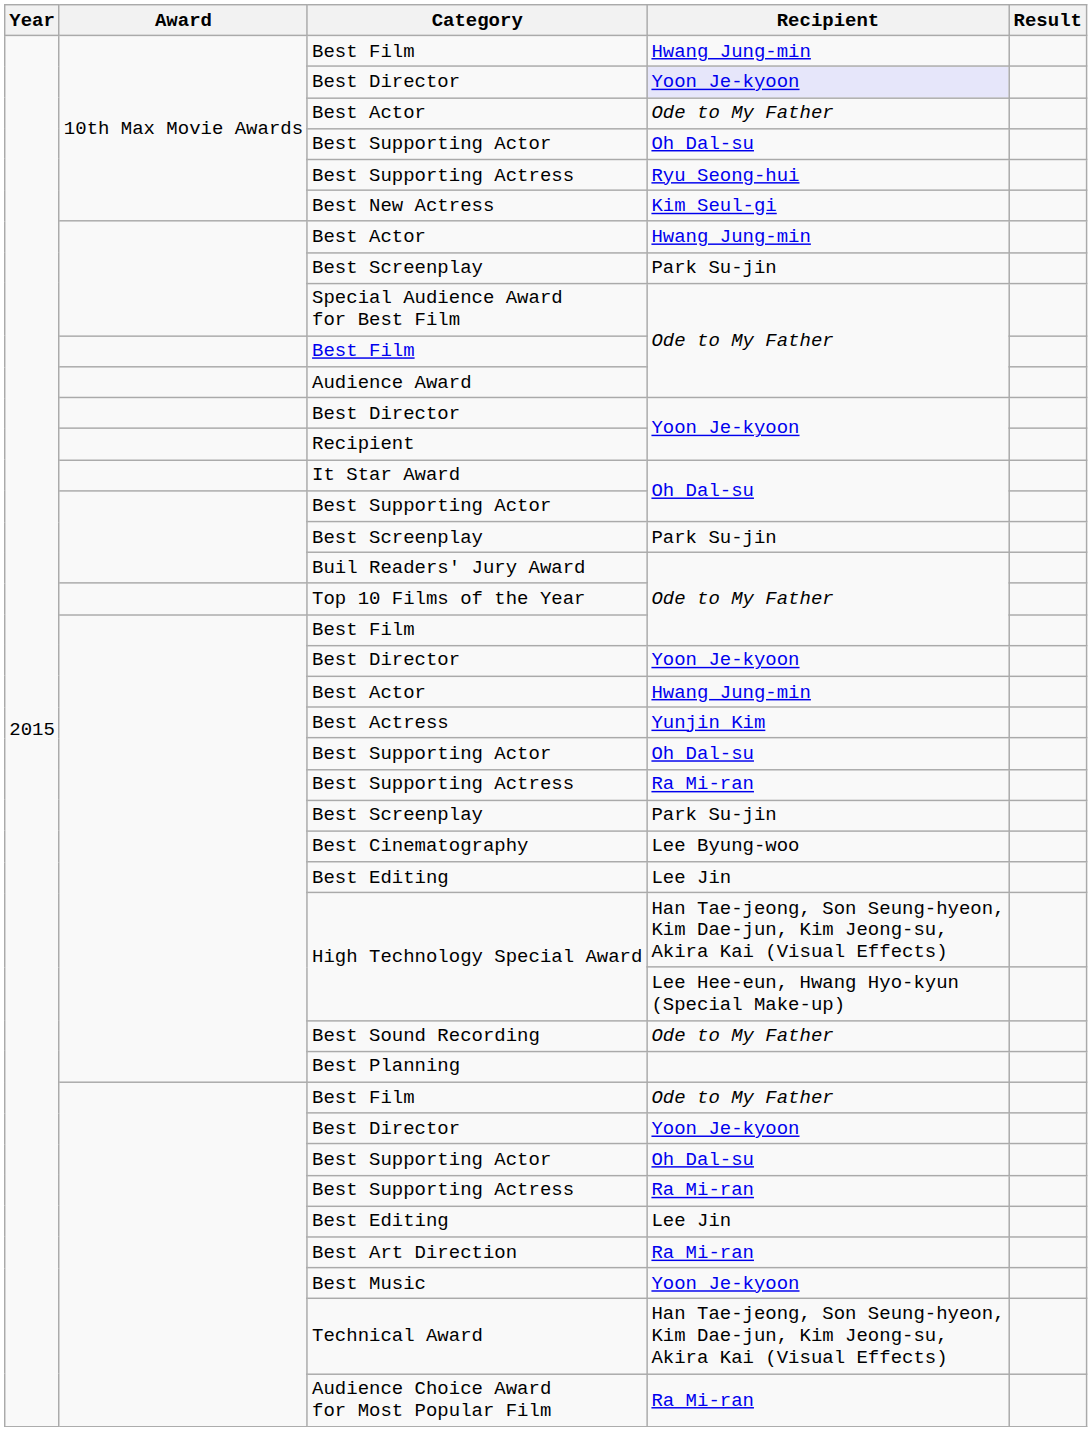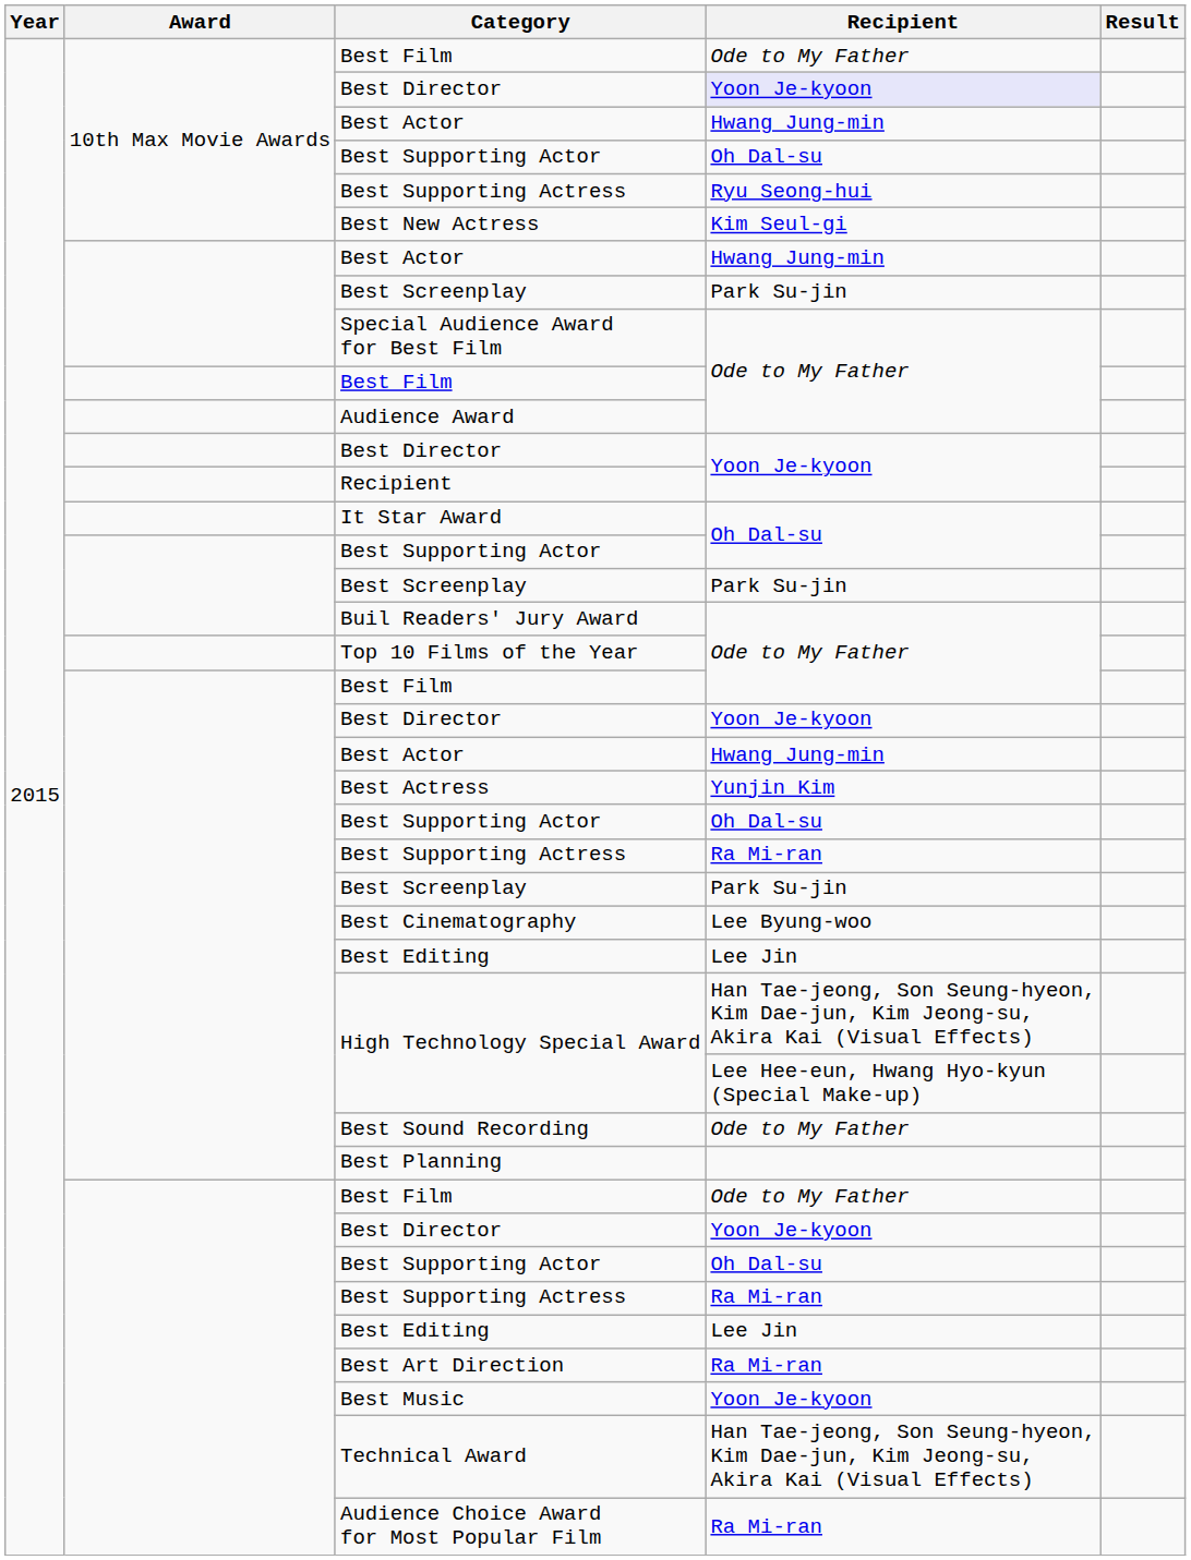 <table class="wikitable">
 <tr>
 <th>Year</th>
 <th>Award</th>
 <th>Category</th>
 <th>Recipient</th>
 <th>Result</th>
 </tr>
 <tr>
 <td rowspan=40>2015</td>
 <td rowspan=6 style="text-align:center;">10th Max Movie Awards</td>
 <td>Best Film</td>
-<td><a href='#'>Hwang Jung-min</a></td>
+<td><em>Ode to My Father</em></td>
 <td></td>
 </tr>
 <tr>
 <td>Best Director</td>
 <td style="background: lavender;"><a href='#'>Yoon Je-kyoon</a></td>
 <td></td>
 </tr>
 <tr>
 <td>Best Actor</td>
-<td><em>Ode to My Father</em></td>
+<td><a href='#'>Hwang Jung-min</a></td>
 <td></td>
 </tr>
 <tr>
 <td>Best Supporting Actor</td>
 <td><a href='#'>Oh Dal-su</a></td>
 <td></td>
 </tr>
 <tr>
 <td>Best Supporting Actress</td>
 <td><a href='#'>Ryu Seong-hui</a></td>
 <td></td>
 </tr>
 <tr>
 <td>Best New Actress</td>
 <td><a href='#'>Kim Seul-gi</a></td>
 <td></td>
 </tr>
 <tr>
 <td rowspan=3></td>
 <td>Best Actor</td>
 <td><a href='#'>Hwang Jung-min</a></td>
 <td></td>
 </tr>
 <tr>
 <td>Best Screenplay</td>
 <td>Park Su-jin</td>
 <td></td>
 </tr>
 <tr>
 <td>Special Audience Award <br> for Best Film</td>
 <td rowspan="3"><em>Ode to My Father</em></td>
 <td></td>
 </tr>
 <tr>
 <td></td>
 <td><a href='#'>Best Film</a></td>
 <td></td>
 </tr>
 <tr>
 <td></td>
 <td>Audience Award</td>
 <td></td>
 </tr>
 <tr>
 <td></td>
 <td>Best Director</td>
 <td rowspan="2"><a href='#'>Yoon Je-kyoon</a></td>
 <td></td>
 </tr>
 <tr>
 <td></td>
 <td>Recipient</td>
 <td></td>
 </tr>
 <tr>
 <td></td>
 <td>It Star Award</td>
 <td rowspan="2"><a href='#'>Oh Dal-su</a></td>
 <td></td>
 </tr>
 <tr>
 <td rowspan=3></td>
 <td>Best Supporting Actor</td>
 <td></td>
 </tr>
 <tr>
 <td>Best Screenplay</td>
 <td>Park Su-jin</td>
 <td></td>
 </tr>
 <tr>
 <td>Buil Readers' Jury Award</td>
 <td rowspan="3"><em>Ode to My Father</em></td>
 <td></td>
 </tr>
 <tr>
 <td></td>
 <td>Top 10 Films of the Year</td>
 <td></td>
 </tr>
 <tr>
 <td rowspan=13></td>
 <td>Best Film</td>
 <td></td>
 </tr>
 <tr>
 <td>Best Director</td>
 <td><a href='#'>Yoon Je-kyoon</a></td>
 <td></td>
 </tr>
 <tr>
 <td>Best Actor</td>
 <td><a href='#'>Hwang Jung-min</a></td>
 <td></td>
 </tr>
 <tr>
 <td>Best Actress</td>
 <td><a href='#'>Yunjin Kim</a></td>
 <td></td>
 </tr>
 <tr>
 <td>Best Supporting Actor</td>
 <td><a href='#'>Oh Dal-su</a></td>
 <td></td>
 </tr>
 <tr>
 <td>Best Supporting Actress</td>
 <td><a href='#'>Ra Mi-ran</a></td>
 <td></td>
 </tr>
 <tr>
 <td>Best Screenplay</td>
 <td>Park Su-jin</td>
 <td></td>
 </tr>
 <tr>
 <td>Best Cinematography</td>
 <td>Lee Byung-woo</td>
 <td></td>
 </tr>
 <tr>
 <td>Best Editing</td>
 <td>Lee Jin</td>
 <td></td>
 </tr>
 <tr>
 <td rowspan=2>High Technology Special Award</td>
 <td>Han Tae-jeong, Son Seung-hyeon, <br> Kim Dae-jun, Kim Jeong-su, <br> Akira Kai (Visual Effects)</td>
 <td></td>
 </tr>
 <tr>
 <td>Lee Hee-eun, Hwang Hyo-kyun <br> (Special Make-up)</td>
 <td></td>
 </tr>
 <tr>
 <td>Best Sound Recording</td>
 <td><em>Ode to My Father</em></td>
 <td></td>
 </tr>
 <tr>
 <td>Best Planning</td>
 <td></td>
 <td></td>
 </tr>
 <tr>
 <td rowspan=9></td>
 <td>Best Film</td>
 <td><em>Ode to My Father</em></td>
 <td></td>
 </tr>
 <tr>
 <td>Best Director</td>
 <td><a href='#'>Yoon Je-kyoon</a></td>
 <td></td>
 </tr>
 <tr>
 <td>Best Supporting Actor</td>
 <td><a href='#'>Oh Dal-su</a></td>
 <td></td>
 </tr>
 <tr>
 <td>Best Supporting Actress</td>
 <td><a href='#'>Ra Mi-ran</a></td>
 <td></td>
 </tr>
 <tr>
 <td>Best Editing</td>
 <td>Lee Jin</td>
 <td></td>
 </tr>
 <tr>
 <td>Best Art Direction</td>
 <td><a href='#'>Ra Mi-ran</a></td>
 <td></td>
 </tr>
 <tr>
 <td>Best Music</td>
 <td><a href='#'>Yoon Je-kyoon</a></td>
 <td></td>
 </tr>
 <tr>
 <td>Technical Award</td>
 <td>Han Tae-jeong, Son Seung-hyeon, <br> Kim Dae-jun, Kim Jeong-su, <br> Akira Kai (Visual Effects)</td>
 <td></td>
 </tr>
 <tr>
 <td>Audience Choice Award <br> for Most Popular Film</td>
 <td><a href='#'>Ra Mi-ran</a></td>
 <td></td>
 </tr>
 </table>
